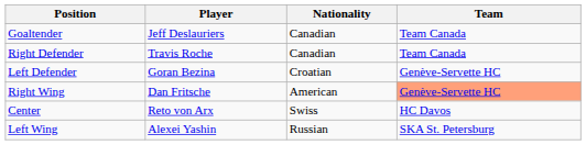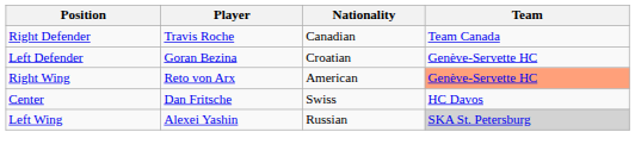 <table class="wikitable"  style="margin: 0 auto; width: 60%">
 <tr>
 <th align="center">Position</th>
 <th align="center">Player</th>
 <th align="center">Nationality</th>
 <th align="center">Team</th>
-</tr>
-<tr>
-<td><a href='#'>Goaltender</a></td>
-<td><a href='#'>Jeff Deslauriers</a></td>
-<td> Canadian</td>
-<td> <a href='#'>Team Canada</a></td>
 </tr>
 <tr>
 <td><a href='#'>Right Defender</a></td>
 <td><a href='#'>Travis Roche</a></td>
 <td> Canadian</td>
 <td> <a href='#'>Team Canada</a></td>
 </tr>
 <tr>
 <td><a href='#'>Left Defender</a></td>
 <td><a href='#'>Goran Bezina</a></td>
 <td> Croatian</td>
 <td> <a href='#'>Genève-Servette HC</a></td>
 </tr>
 <tr>
 <td><a href='#'>Right Wing</a></td>
-<td><a href='#'>Dan Fritsche</a></td>
+<td><a href='#'>Reto von Arx</a></td>
 <td> American</td>
 <td style="background: lightsalmon;"> <a href='#'>Genève-Servette HC</a></td>
 </tr>
 <tr>
 <td><a href='#'>Center</a></td>
-<td><a href='#'>Reto von Arx</a></td>
+<td><a href='#'>Dan Fritsche</a></td>
 <td> Swiss</td>
 <td> <a href='#'>HC Davos</a></td>
 </tr>
 <tr>
 <td><a href='#'>Left Wing</a></td>
 <td><a href='#'>Alexei Yashin</a></td>
 <td> Russian</td>
-<td> <a href='#'>SKA St. Petersburg</a></td>
+<td style="background: lightgrey;"> <a href='#'>SKA St. Petersburg</a></td>
 </tr>
 </table>
